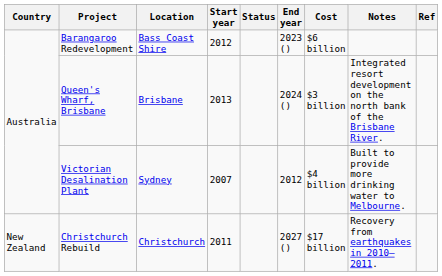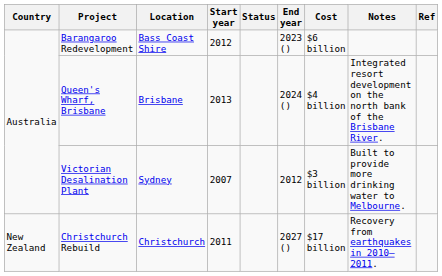 <table class="wikitable sortable">
 <tr>
 <th>Country</th>
 <th>Project</th>
 <th>Location</th>
 <th>Start year</th>
 <th>Status</th>
 <th>End year</th>
 <th>Cost</th>
 <th class="unsortable">Notes</th>
 <th class="unsortable">Ref</th>
 </tr>
 <tr>
 <td rowspan="3">Australia</td>
 <td><a href='#'>Barangaroo</a> Redevelopment</td>
 <td><a href='#'>Bass Coast Shire</a></td>
 <td>2012</td>
 <td></td>
 <td>2023 ()</td>
 <td>$6 billion</td>
 <td></td>
 <td></td>
 </tr>
 <tr>
 <td><a href='#'>Queen's Wharf, Brisbane</a></td>
 <td><a href='#'>Brisbane</a></td>
 <td>2013</td>
 <td></td>
 <td>2024 ()</td>
-<td>$3 billion</td>
+<td>$4 billion</td>
 <td>Integrated resort development on the north bank of the <a href='#'>Brisbane River</a>.</td>
 <td></td>
 </tr>
 <tr>
 <td><a href='#'>Victorian Desalination Plant</a></td>
 <td><a href='#'>Sydney</a></td>
 <td>2007</td>
 <td></td>
 <td>2012</td>
-<td>$4 billion</td>
+<td>$3 billion</td>
 <td>Built to provide more drinking water to <a href='#'>Melbourne</a>.</td>
 <td></td>
 </tr>
 <tr>
 <td>New Zealand</td>
 <td><a href='#'>Christchurch</a> Rebuild</td>
 <td><a href='#'>Christchurch</a></td>
 <td>2011</td>
 <td></td>
 <td>2027 ()</td>
 <td>$17 billion</td>
 <td>Recovery from <a href='#'>earthquakes in 2010–2011</a>.</td>
 <td></td>
 </tr>
 </table>
